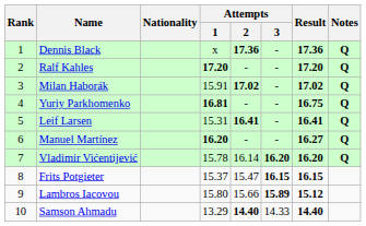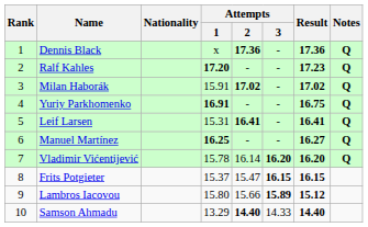 <table class="wikitable sortable" style="text-align:center">
 <tr>
 <th rowspan=2>Rank</th>
 <th rowspan=2>Name</th>
 <th rowspan=2>Nationality</th>
 <th colspan=3>Attempts</th>
 <th rowspan=2>Result</th>
 <th rowspan=2>Notes</th>
 </tr>
 <tr>
 <th>1</th>
 <th>2</th>
 <th>3</th>
 </tr>
 <tr bgcolor=ccffcc>
 <td>1</td>
 <td align=left><a href='#'>Dennis Black</a></td>
 <td align=left></td>
 <td>x</td>
 <td><strong>17.36</strong></td>
 <td>-</td>
 <td><strong>17.36</strong></td>
 <td><strong>Q</strong></td>
 </tr>
 <tr bgcolor=ccffcc>
 <td>2</td>
 <td align=left><a href='#'>Ralf Kahles</a></td>
 <td align=left></td>
 <td><strong>17.20</strong></td>
 <td>-</td>
 <td>-</td>
-<td><strong>17.20</strong></td>
+<td><strong>17.23</strong></td>
 <td><strong>Q</strong></td>
 </tr>
 <tr bgcolor=ccffcc>
 <td>3</td>
 <td align=left><a href='#'>Milan Haborák</a></td>
 <td align=left></td>
 <td>15.91</td>
 <td><strong>17.02</strong></td>
 <td>-</td>
 <td><strong>17.02</strong></td>
 <td><strong>Q</strong></td>
 </tr>
 <tr bgcolor=ccffcc>
 <td>4</td>
 <td align=left><a href='#'>Yuriy Parkhomenko</a></td>
 <td align=left></td>
-<td><strong>16.81</strong></td>
+<td><strong>16.91</strong></td>
 <td>-</td>
 <td>-</td>
 <td><strong>16.75</strong></td>
 <td><strong>Q</strong></td>
 </tr>
 <tr bgcolor=ccffcc>
 <td>5</td>
 <td align=left><a href='#'>Leif Larsen</a></td>
 <td align=left></td>
 <td>15.31</td>
 <td><strong>16.41</strong></td>
 <td>-</td>
 <td><strong>16.41</strong></td>
 <td><strong>Q</strong></td>
 </tr>
 <tr bgcolor=ccffcc>
 <td>6</td>
 <td align=left><a href='#'>Manuel Martínez</a></td>
 <td align=left></td>
-<td><strong>16.20</strong></td>
+<td><strong>16.25</strong></td>
 <td>-</td>
 <td>-</td>
 <td><strong>16.27</strong></td>
 <td><strong>Q</strong></td>
 </tr>
 <tr bgcolor=ccffcc>
 <td>7</td>
 <td align=left><a href='#'>Vladimir Vićentijević</a></td>
 <td align=left></td>
 <td>15.78</td>
 <td>16.14</td>
 <td><strong>16.20</strong></td>
 <td><strong>16.20</strong></td>
 <td><strong>Q</strong></td>
 </tr>
 <tr>
 <td>8</td>
 <td align=left><a href='#'>Frits Potgieter</a></td>
 <td align=left></td>
 <td>15.37</td>
 <td>15.47</td>
 <td><strong>16.15</strong></td>
 <td><strong>16.15</strong></td>
 <td></td>
 </tr>
 <tr>
 <td>9</td>
 <td align=left><a href='#'>Lambros Iacovou</a></td>
 <td align=left></td>
 <td>15.80</td>
 <td>15.66</td>
 <td><strong>15.89</strong></td>
 <td><strong>15.12</strong></td>
 <td></td>
 </tr>
 <tr>
 <td>10</td>
 <td align=left><a href='#'>Samson Ahmadu</a></td>
 <td align=left></td>
 <td>13.29</td>
 <td><strong>14.40</strong></td>
 <td>14.33</td>
 <td><strong>14.40</strong></td>
 <td></td>
 </tr>
 </table>
